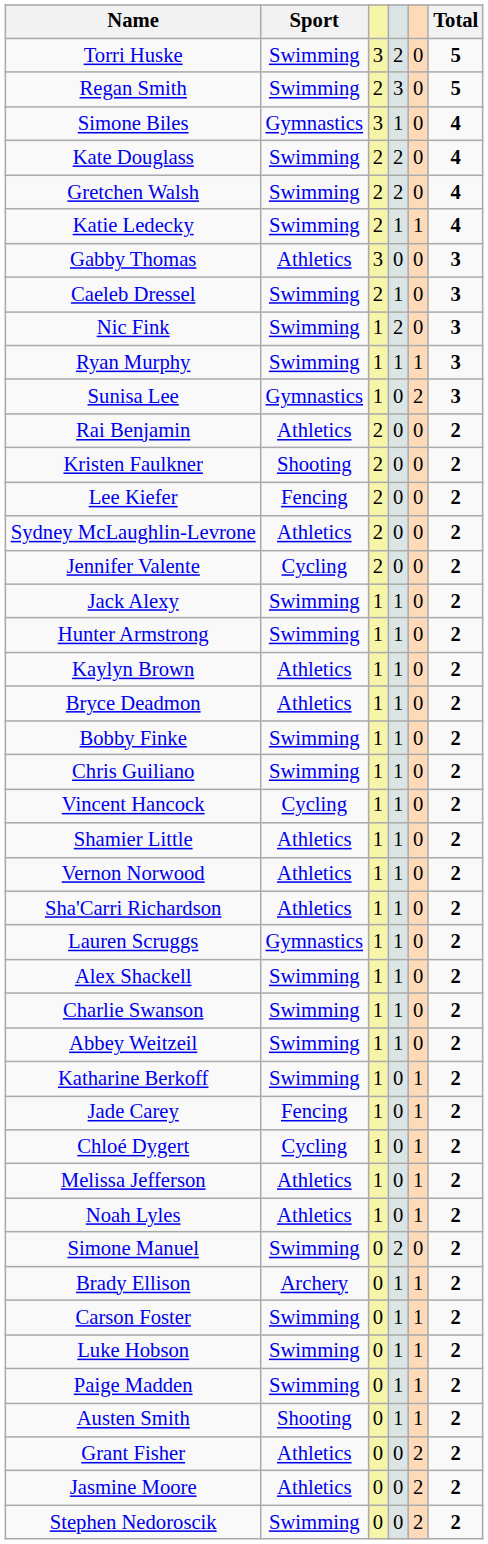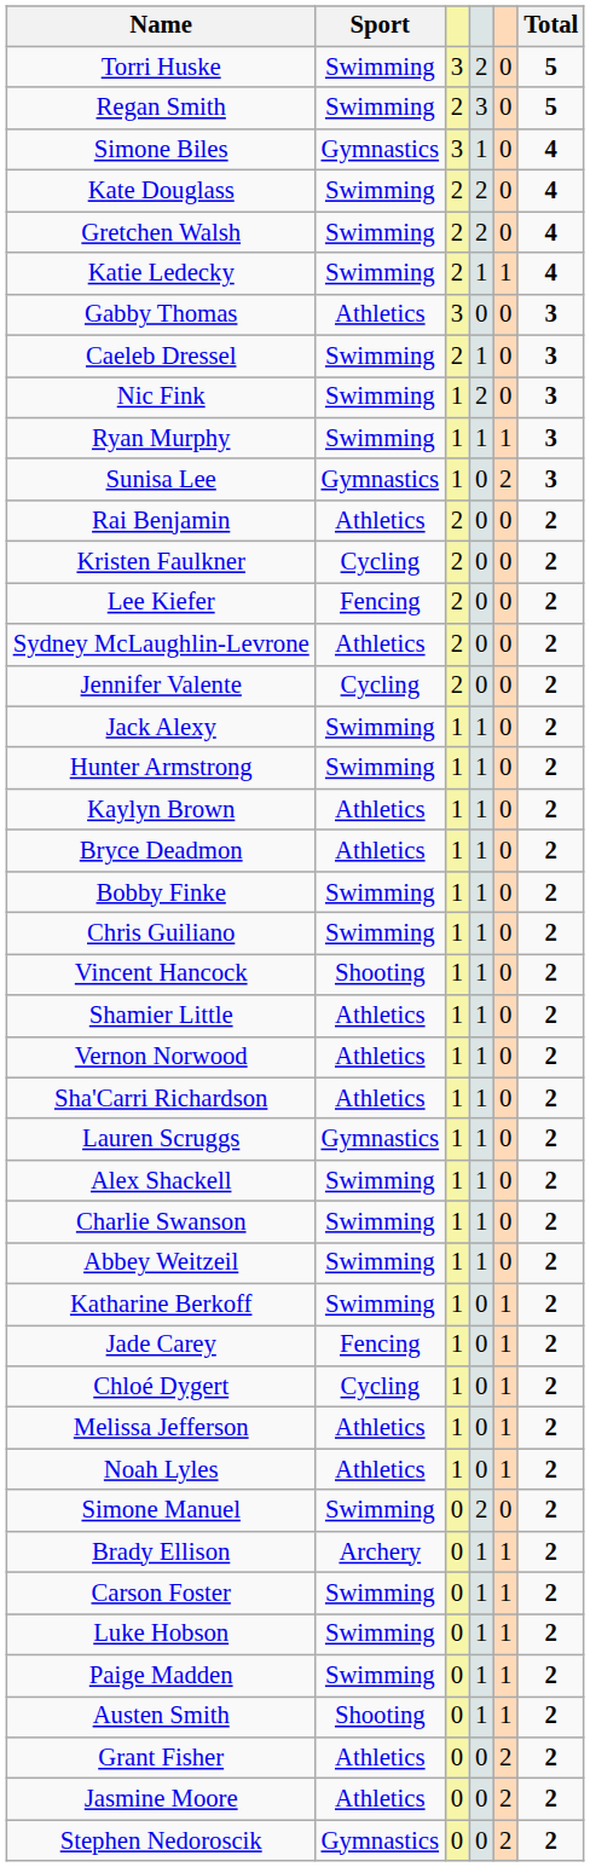 <table class=wikitable style=font-size:85%;text-align:center;float:right>
 <tr>
 <th>Name</th>
 <th>Sport</th>
 <td bgcolor=F7F6A8></td>
 <td bgcolor=DCE5E5></td>
 <td bgcolor=FFDAB9></td>
 <th>Total</th>
 </tr>
 <tr>
 <td><a href='#'>Torri Huske</a></td>
 <td><a href='#'>Swimming</a></td>
 <td bgcolor=F7F6A8>3</td>
 <td bgcolor=DCE5E5>2</td>
 <td bgcolor=FFDAB9>0</td>
 <td><strong>5</strong></td>
 </tr>
 <tr>
 <td><a href='#'>Regan Smith</a></td>
 <td><a href='#'>Swimming</a></td>
 <td bgcolor=F7F6A8>2</td>
 <td bgcolor=DCE5E5>3</td>
 <td bgcolor=FFDAB9>0</td>
 <td><strong>5</strong></td>
 </tr>
 <tr>
 <td><a href='#'>Simone Biles</a></td>
 <td><a href='#'>Gymnastics</a></td>
 <td bgcolor=F7F6A8>3</td>
 <td bgcolor=DCE5E5>1</td>
 <td bgcolor=FFDAB9>0</td>
 <td><strong>4</strong></td>
 </tr>
 <tr>
 <td><a href='#'>Kate Douglass</a></td>
 <td><a href='#'>Swimming</a></td>
 <td bgcolor=F7F6A8>2</td>
 <td bgcolor=DCE5E5>2</td>
 <td bgcolor=FFDAB9>0</td>
 <td><strong>4</strong></td>
 </tr>
 <tr>
 <td><a href='#'>Gretchen Walsh</a></td>
 <td><a href='#'>Swimming</a></td>
 <td bgcolor=F7F6A8>2</td>
 <td bgcolor=DCE5E5>2</td>
 <td bgcolor=FFDAB9>0</td>
 <td><strong>4</strong></td>
 </tr>
 <tr>
 <td><a href='#'>Katie Ledecky</a></td>
 <td><a href='#'>Swimming</a></td>
 <td bgcolor=F7F6A8>2</td>
 <td bgcolor=DCE5E5>1</td>
 <td bgcolor=FFDAB9>1</td>
 <td><strong>4</strong></td>
 </tr>
 <tr>
 <td><a href='#'>Gabby Thomas</a></td>
 <td><a href='#'>Athletics</a></td>
 <td bgcolor=F7F6A8>3</td>
 <td bgcolor=DCE5E5>0</td>
 <td bgcolor=FFDAB9>0</td>
 <td><strong>3</strong></td>
 </tr>
 <tr>
 <td><a href='#'>Caeleb Dressel</a></td>
 <td><a href='#'>Swimming</a></td>
 <td bgcolor=F7F6A8>2</td>
 <td bgcolor=DCE5E5>1</td>
 <td bgcolor=FFDAB9>0</td>
 <td><strong>3</strong></td>
 </tr>
 <tr>
 <td><a href='#'>Nic Fink</a></td>
 <td><a href='#'>Swimming</a></td>
 <td bgcolor=F7F6A8>1</td>
 <td bgcolor=DCE5E5>2</td>
 <td bgcolor=FFDAB9>0</td>
 <td><strong>3</strong></td>
 </tr>
 <tr>
 <td><a href='#'>Ryan Murphy</a></td>
 <td><a href='#'>Swimming</a></td>
 <td bgcolor=F7F6A8>1</td>
 <td bgcolor=DCE5E5>1</td>
 <td bgcolor=FFDAB9>1</td>
 <td><strong>3</strong></td>
 </tr>
 <tr>
 <td><a href='#'>Sunisa Lee</a></td>
 <td><a href='#'>Gymnastics</a></td>
 <td bgcolor=F7F6A8>1</td>
 <td bgcolor=DCE5E5>0</td>
 <td bgcolor=FFDAB9>2</td>
 <td><strong>3</strong></td>
 </tr>
 <tr>
 <td><a href='#'>Rai Benjamin</a></td>
 <td><a href='#'>Athletics</a></td>
 <td bgcolor=F7F6A8>2</td>
 <td bgcolor=DCE5E5>0</td>
 <td bgcolor=FFDAB9>0</td>
 <td><strong>2</strong></td>
 </tr>
 <tr>
 <td><a href='#'>Kristen Faulkner</a></td>
-<td><a href='#'>Shooting</a></td>
+<td><a href='#'>Cycling</a></td>
 <td bgcolor=F7F6A8>2</td>
 <td bgcolor=DCE5E5>0</td>
 <td bgcolor=FFDAB9>0</td>
 <td><strong>2</strong></td>
 </tr>
 <tr>
 <td><a href='#'>Lee Kiefer</a></td>
 <td><a href='#'>Fencing</a></td>
 <td bgcolor=F7F6A8>2</td>
 <td bgcolor=DCE5E5>0</td>
 <td bgcolor=FFDAB9>0</td>
 <td><strong>2</strong></td>
 </tr>
 <tr>
 <td><a href='#'>Sydney McLaughlin-Levrone</a></td>
 <td><a href='#'>Athletics</a></td>
 <td bgcolor=F7F6A8>2</td>
 <td bgcolor=DCE5E5>0</td>
 <td bgcolor=FFDAB9>0</td>
 <td><strong>2</strong></td>
 </tr>
 <tr>
 <td><a href='#'>Jennifer Valente</a></td>
 <td><a href='#'>Cycling</a></td>
 <td bgcolor=F7F6A8>2</td>
 <td bgcolor=DCE5E5>0</td>
 <td bgcolor=FFDAB9>0</td>
 <td><strong>2</strong></td>
 </tr>
 <tr>
 <td><a href='#'>Jack Alexy</a></td>
 <td><a href='#'>Swimming</a></td>
 <td bgcolor=F7F6A8>1</td>
 <td bgcolor=DCE5E5>1</td>
 <td bgcolor=FFDAB9>0</td>
 <td><strong>2</strong></td>
 </tr>
 <tr>
 <td><a href='#'>Hunter Armstrong</a></td>
 <td><a href='#'>Swimming</a></td>
 <td bgcolor=F7F6A8>1</td>
 <td bgcolor=DCE5E5>1</td>
 <td bgcolor=FFDAB9>0</td>
 <td><strong>2</strong></td>
 </tr>
 <tr>
 <td><a href='#'>Kaylyn Brown</a></td>
 <td><a href='#'>Athletics</a></td>
 <td bgcolor=F7F6A8>1</td>
 <td bgcolor=DCE5E5>1</td>
 <td bgcolor=FFDAB9>0</td>
 <td><strong>2</strong></td>
 </tr>
 <tr>
 <td><a href='#'>Bryce Deadmon</a></td>
 <td><a href='#'>Athletics</a></td>
 <td bgcolor=F7F6A8>1</td>
 <td bgcolor=DCE5E5>1</td>
 <td bgcolor=FFDAB9>0</td>
 <td><strong>2</strong></td>
 </tr>
 <tr>
 <td><a href='#'>Bobby Finke</a></td>
 <td><a href='#'>Swimming</a></td>
 <td bgcolor=F7F6A8>1</td>
 <td bgcolor=DCE5E5>1</td>
 <td bgcolor=FFDAB9>0</td>
 <td><strong>2</strong></td>
 </tr>
 <tr>
 <td><a href='#'>Chris Guiliano</a></td>
 <td><a href='#'>Swimming</a></td>
 <td bgcolor=F7F6A8>1</td>
 <td bgcolor=DCE5E5>1</td>
 <td bgcolor=FFDAB9>0</td>
 <td><strong>2</strong></td>
 </tr>
 <tr>
 <td><a href='#'>Vincent Hancock</a></td>
-<td><a href='#'>Cycling</a></td>
+<td><a href='#'>Shooting</a></td>
 <td bgcolor=F7F6A8>1</td>
 <td bgcolor=DCE5E5>1</td>
 <td bgcolor=FFDAB9>0</td>
 <td><strong>2</strong></td>
 </tr>
 <tr>
 <td><a href='#'>Shamier Little</a></td>
 <td><a href='#'>Athletics</a></td>
 <td bgcolor=F7F6A8>1</td>
 <td bgcolor=DCE5E5>1</td>
 <td bgcolor=FFDAB9>0</td>
 <td><strong>2</strong></td>
 </tr>
 <tr>
 <td><a href='#'>Vernon Norwood</a></td>
 <td><a href='#'>Athletics</a></td>
 <td bgcolor=F7F6A8>1</td>
 <td bgcolor=DCE5E5>1</td>
 <td bgcolor=FFDAB9>0</td>
 <td><strong>2</strong></td>
 </tr>
 <tr>
 <td><a href='#'>Sha'Carri Richardson</a></td>
 <td><a href='#'>Athletics</a></td>
 <td bgcolor=F7F6A8>1</td>
 <td bgcolor=DCE5E5>1</td>
 <td bgcolor=FFDAB9>0</td>
 <td><strong>2</strong></td>
 </tr>
 <tr>
 <td><a href='#'>Lauren Scruggs</a></td>
 <td><a href='#'>Gymnastics</a></td>
 <td bgcolor=F7F6A8>1</td>
 <td bgcolor=DCE5E5>1</td>
 <td bgcolor=FFDAB9>0</td>
 <td><strong>2</strong></td>
 </tr>
 <tr>
 <td><a href='#'>Alex Shackell</a></td>
 <td><a href='#'>Swimming</a></td>
 <td bgcolor=F7F6A8>1</td>
 <td bgcolor=DCE5E5>1</td>
 <td bgcolor=FFDAB9>0</td>
 <td><strong>2</strong></td>
 </tr>
 <tr>
 <td><a href='#'>Charlie Swanson</a></td>
 <td><a href='#'>Swimming</a></td>
 <td bgcolor=F7F6A8>1</td>
 <td bgcolor=DCE5E5>1</td>
 <td bgcolor=FFDAB9>0</td>
 <td><strong>2</strong></td>
 </tr>
 <tr>
 <td><a href='#'>Abbey Weitzeil</a></td>
 <td><a href='#'>Swimming</a></td>
 <td bgcolor=F7F6A8>1</td>
 <td bgcolor=DCE5E5>1</td>
 <td bgcolor=FFDAB9>0</td>
 <td><strong>2</strong></td>
 </tr>
 <tr>
 <td><a href='#'>Katharine Berkoff</a></td>
 <td><a href='#'>Swimming</a></td>
 <td bgcolor=F7F6A8>1</td>
 <td bgcolor=DCE5E5>0</td>
 <td bgcolor=FFDAB9>1</td>
 <td><strong>2</strong></td>
 </tr>
 <tr>
 <td><a href='#'>Jade Carey</a></td>
 <td><a href='#'>Fencing</a></td>
 <td bgcolor=F7F6A8>1</td>
 <td bgcolor=DCE5E5>0</td>
 <td bgcolor=FFDAB9>1</td>
 <td><strong>2</strong></td>
 </tr>
 <tr>
 <td><a href='#'>Chloé Dygert</a></td>
 <td><a href='#'>Cycling</a></td>
 <td bgcolor=F7F6A8>1</td>
 <td bgcolor=DCE5E5>0</td>
 <td bgcolor=FFDAB9>1</td>
 <td><strong>2</strong></td>
 </tr>
 <tr>
 <td><a href='#'>Melissa Jefferson</a></td>
 <td><a href='#'>Athletics</a></td>
 <td bgcolor=F7F6A8>1</td>
 <td bgcolor=DCE5E5>0</td>
 <td bgcolor=FFDAB9>1</td>
 <td><strong>2</strong></td>
 </tr>
 <tr>
 <td><a href='#'>Noah Lyles</a></td>
 <td><a href='#'>Athletics</a></td>
 <td bgcolor=F7F6A8>1</td>
 <td bgcolor=DCE5E5>0</td>
 <td bgcolor=FFDAB9>1</td>
 <td><strong>2</strong></td>
 </tr>
 <tr>
 <td><a href='#'>Simone Manuel</a></td>
 <td><a href='#'>Swimming</a></td>
 <td bgcolor=F7F6A8>0</td>
 <td bgcolor=DCE5E5>2</td>
 <td bgcolor=FFDAB9>0</td>
 <td><strong>2</strong></td>
 </tr>
 <tr>
 <td><a href='#'>Brady Ellison</a></td>
 <td><a href='#'>Archery</a></td>
 <td bgcolor=F7F6A8>0</td>
 <td bgcolor=DCE5E5>1</td>
 <td bgcolor=FFDAB9>1</td>
 <td><strong>2</strong></td>
 </tr>
 <tr>
 <td><a href='#'>Carson Foster</a></td>
 <td><a href='#'>Swimming</a></td>
 <td bgcolor=F7F6A8>0</td>
 <td bgcolor=DCE5E5>1</td>
 <td bgcolor=FFDAB9>1</td>
 <td><strong>2</strong></td>
 </tr>
 <tr>
 <td><a href='#'>Luke Hobson</a></td>
 <td><a href='#'>Swimming</a></td>
 <td bgcolor=F7F6A8>0</td>
 <td bgcolor=DCE5E5>1</td>
 <td bgcolor=FFDAB9>1</td>
 <td><strong>2</strong></td>
 </tr>
 <tr>
 <td><a href='#'>Paige Madden</a></td>
 <td><a href='#'>Swimming</a></td>
 <td bgcolor=F7F6A8>0</td>
 <td bgcolor=DCE5E5>1</td>
 <td bgcolor=FFDAB9>1</td>
 <td><strong>2</strong></td>
 </tr>
 <tr>
 <td><a href='#'>Austen Smith</a></td>
 <td><a href='#'>Shooting</a></td>
 <td bgcolor=F7F6A8>0</td>
 <td bgcolor=DCE5E5>1</td>
 <td bgcolor=FFDAB9>1</td>
 <td><strong>2</strong></td>
 </tr>
 <tr>
 <td><a href='#'>Grant Fisher</a></td>
 <td><a href='#'>Athletics</a></td>
 <td bgcolor=F7F6A8>0</td>
 <td bgcolor=DCE5E5>0</td>
 <td bgcolor=FFDAB9>2</td>
 <td><strong>2</strong></td>
 </tr>
 <tr>
 <td><a href='#'>Jasmine Moore</a></td>
 <td><a href='#'>Athletics</a></td>
 <td bgcolor=F7F6A8>0</td>
 <td bgcolor=DCE5E5>0</td>
 <td bgcolor=FFDAB9>2</td>
 <td><strong>2</strong></td>
 </tr>
 <tr>
 <td><a href='#'>Stephen Nedoroscik</a></td>
-<td><a href='#'>Swimming</a></td>
+<td><a href='#'>Gymnastics</a></td>
 <td bgcolor=F7F6A8>0</td>
 <td bgcolor=DCE5E5>0</td>
 <td bgcolor=FFDAB9>2</td>
 <td><strong>2</strong></td>
 </tr>
 </table>
